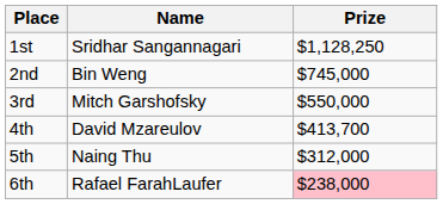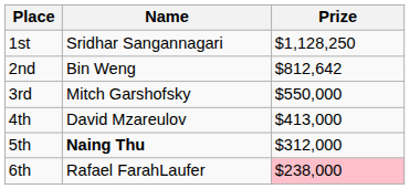 <table class="wikitable">
 <tr>
 <th style="width:50px;">Place</th>
 <th style="width:200px;">Name</th>
 <th style="width:125px;">Prize</th>
 </tr>
 <tr>
 <td>1st</td>
 <td> Sridhar Sangannagari</td>
 <td>$1,128,250</td>
 </tr>
 <tr>
 <td>2nd</td>
 <td> Bin Weng</td>
-<td>$745,000</td>
+<td>$812,642</td>
 </tr>
 <tr>
 <td>3rd</td>
 <td> Mitch Garshofsky</td>
 <td>$550,000</td>
 </tr>
 <tr>
 <td>4th</td>
 <td> David Mzareulov</td>
-<td>$413,700</td>
+<td>$413,000</td>
 </tr>
 <tr>
 <td>5th</td>
-<td>  Naing Thu</td>
+<td><strong>  Naing Thu</strong></td>
 <td>$312,000</td>
 </tr>
 <tr>
 <td>6th</td>
 <td> Rafael FarahLaufer</td>
 <td style="background: pink;">$238,000</td>
 </tr>
 </table>
